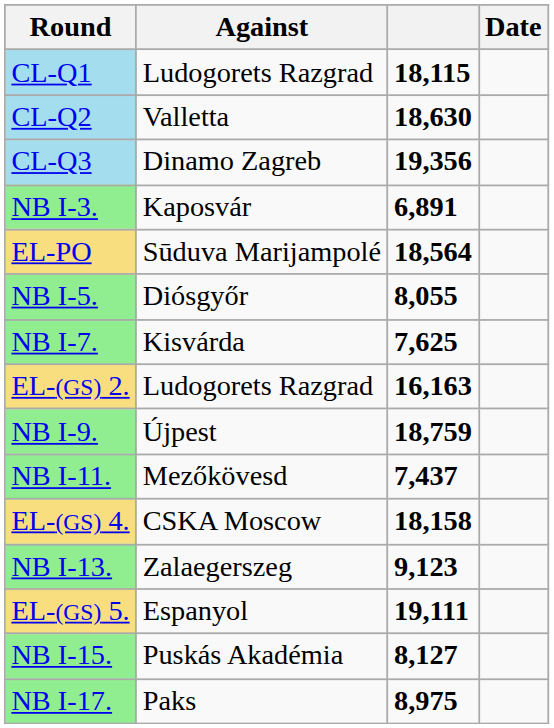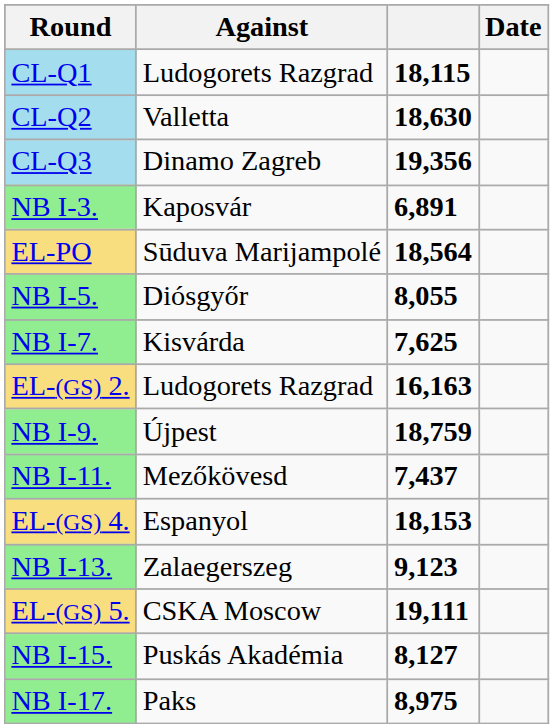 <table class="wikitable sortable" style="text-align:right collapsible collapsed">
 <tr>
 <th>Round</th>
 <th>Against</th>
 <th></th>
 <th>Date</th>
 </tr>
 <tr>
 <td bgcolor=a4dded><a href='#'>CL-Q1</a></td>
 <td align="left">Ludogorets Razgrad </td>
 <td><strong>18,115</strong></td>
 <td></td>
 </tr>
 <tr>
 <td bgcolor=a4dded><a href='#'>CL-Q2</a></td>
 <td align="left">Valletta </td>
 <td><strong>18,630</strong></td>
 <td></td>
 </tr>
 <tr>
 <td bgcolor=a4dded><a href='#'>CL-Q3</a></td>
 <td align="left">Dinamo Zagreb </td>
 <td><strong>19,356</strong></td>
 <td></td>
 </tr>
 <tr>
 <td bgcolor=90ee90><a href='#'>NB I-3.</a></td>
 <td align="left">Kaposvár</td>
 <td><strong>6,891</strong></td>
 <td></td>
 </tr>
 <tr>
 <td bgcolor=f8de7e><a href='#'>EL-PO</a></td>
 <td align="left">Sūduva Marijampolé </td>
 <td><strong>18,564</strong></td>
 <td></td>
 </tr>
 <tr>
 <td bgcolor=90ee90><a href='#'>NB I-5.</a></td>
 <td align="left">Diósgyőr</td>
 <td><strong>8,055</strong></td>
 <td></td>
 </tr>
 <tr>
 <td bgcolor=90ee90><a href='#'>NB I-7.</a></td>
 <td align="left">Kisvárda</td>
 <td><strong>7,625</strong></td>
 <td></td>
 </tr>
 <tr>
 <td bgcolor=f8de7e><a href='#'>EL-<small>(GS)</small> 2.</a></td>
 <td align="left">Ludogorets Razgrad </td>
 <td><strong>16,163</strong></td>
 <td></td>
 </tr>
 <tr>
 <td bgcolor=90ee90><a href='#'>NB I-9.</a></td>
 <td align="left">Újpest</td>
 <td><strong>18,759</strong></td>
 <td></td>
 </tr>
 <tr>
 <td bgcolor=90ee90><a href='#'>NB I-11.</a></td>
 <td align="left">Mezőkövesd</td>
 <td><strong>7,437</strong></td>
 <td></td>
 </tr>
 <tr>
 <td bgcolor=f8de7e><a href='#'>EL-<small>(GS)</small> 4.</a></td>
-<td align="left">CSKA Moscow </td>
-<td><strong>18,158</strong></td>
+<td align="left">Espanyol </td>
+<td><strong>18,153</strong></td>
 <td></td>
 </tr>
 <tr>
 <td bgcolor=90ee90><a href='#'>NB I-13.</a></td>
 <td align="left">Zalaegerszeg</td>
 <td><strong>9,123</strong></td>
 <td></td>
 </tr>
 <tr>
 <td bgcolor=f8de7e><a href='#'>EL-<small>(GS)</small> 5.</a></td>
-<td align="left">Espanyol </td>
+<td align="left">CSKA Moscow </td>
 <td><strong>19,111</strong></td>
 <td></td>
 </tr>
 <tr>
 <td bgcolor=90ee90><a href='#'>NB I-15.</a></td>
 <td align="left">Puskás Akadémia</td>
 <td><strong>8,127</strong></td>
 <td></td>
 </tr>
 <tr>
 <td bgcolor=90ee90><a href='#'>NB I-17.</a></td>
 <td align="left">Paks</td>
 <td><strong>8,975</strong></td>
 <td></td>
 </tr>
 </table>
